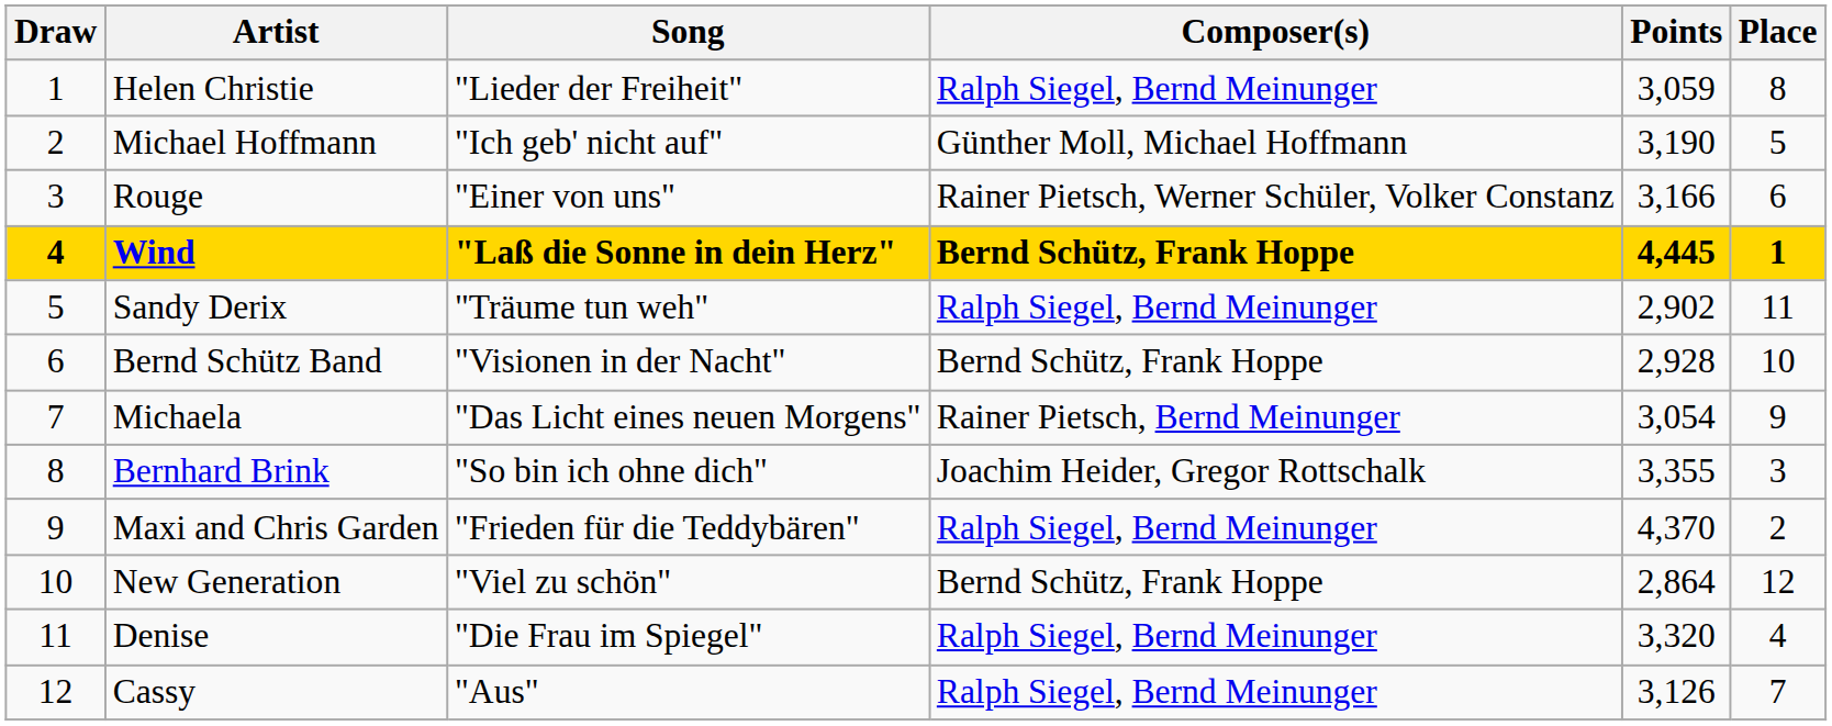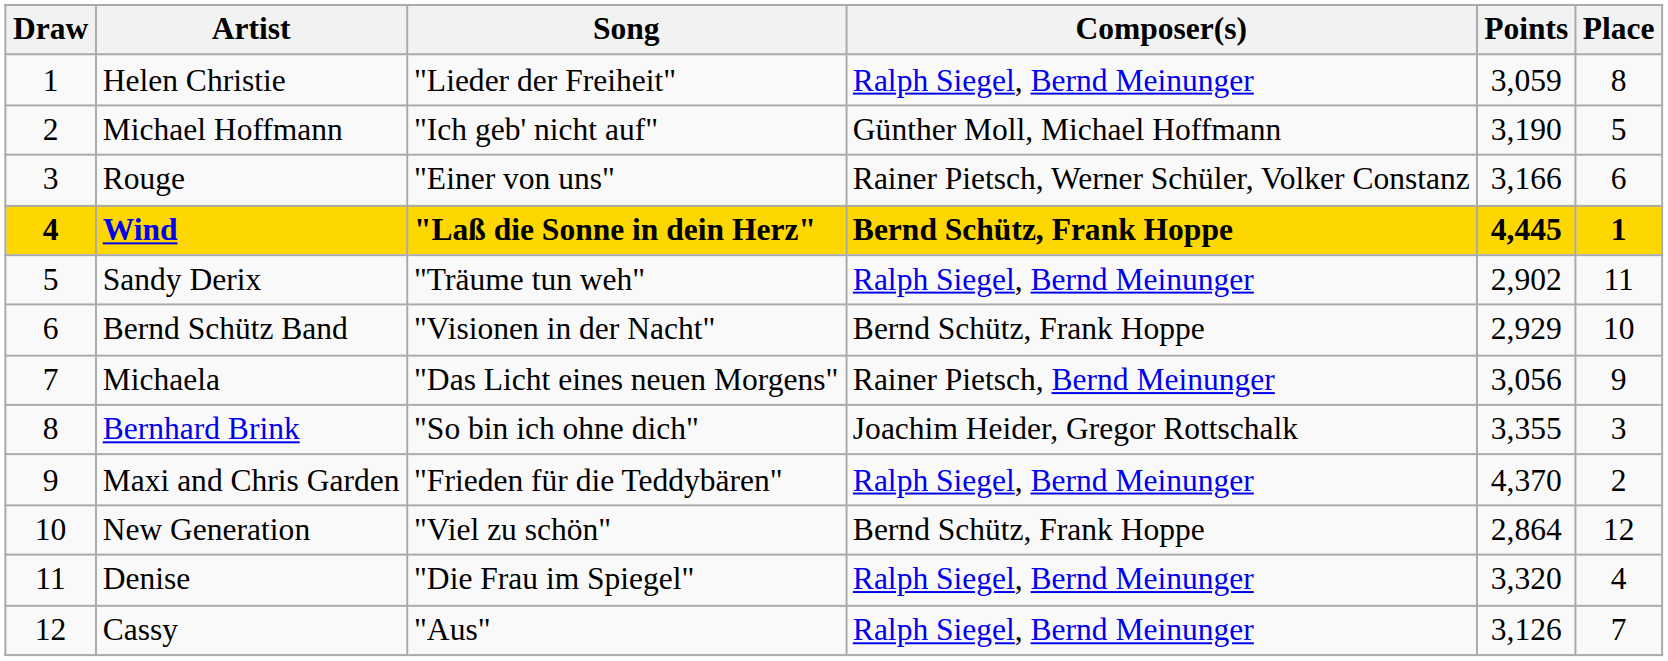 <table class="sortable wikitable" style="margin: 1em auto 1em auto; text-align:center">
 <tr>
 </tr>
 <tr>
 <th>Draw</th>
 <th>Artist</th>
 <th>Song</th>
 <th>Composer(s)</th>
 <th>Points</th>
 <th>Place</th>
 </tr>
 <tr>
 <td>1</td>
 <td align="left">Helen Christie</td>
 <td align="left">"Lieder der Freiheit"</td>
 <td align="left"><a href='#'>Ralph Siegel</a>, <a href='#'>Bernd Meinunger</a></td>
 <td>3,059</td>
 <td>8</td>
 </tr>
 <tr>
 <td>2</td>
 <td align="left">Michael Hoffmann</td>
 <td align="left">"Ich geb' nicht auf"</td>
 <td align="left">Günther Moll, Michael Hoffmann</td>
 <td>3,190</td>
 <td>5</td>
 </tr>
 <tr>
 <td>3</td>
 <td align="left">Rouge</td>
 <td align="left">"Einer von uns"</td>
 <td align="left">Rainer Pietsch, Werner Schüler, Volker Constanz</td>
 <td>3,166</td>
 <td>6</td>
 </tr>
 <tr style="font-weight:bold; background:gold;">
 <td>4</td>
 <td align="left"><a href='#'>Wind</a></td>
 <td align="left">"Laß die Sonne in dein Herz"</td>
 <td align="left">Bernd Schütz, Frank Hoppe</td>
 <td>4,445</td>
 <td>1</td>
 </tr>
 <tr>
 <td>5</td>
 <td align="left">Sandy Derix</td>
 <td align="left">"Träume tun weh"</td>
 <td align="left"><a href='#'>Ralph Siegel</a>, <a href='#'>Bernd Meinunger</a></td>
 <td>2,902</td>
 <td>11</td>
 </tr>
 <tr>
 <td>6</td>
 <td align="left">Bernd Schütz Band</td>
 <td align="left">"Visionen in der Nacht"</td>
 <td align="left">Bernd Schütz, Frank Hoppe</td>
-<td>2,928</td>
+<td>2,929</td>
 <td>10</td>
 </tr>
 <tr>
 <td>7</td>
 <td align="left">Michaela</td>
 <td align="left">"Das Licht eines neuen Morgens"</td>
 <td align="left">Rainer Pietsch, <a href='#'>Bernd Meinunger</a></td>
-<td>3,054</td>
+<td>3,056</td>
 <td>9</td>
 </tr>
 <tr>
 <td>8</td>
 <td align="left"><a href='#'>Bernhard Brink</a></td>
 <td align="left">"So bin ich ohne dich"</td>
 <td align="left">Joachim Heider, Gregor Rottschalk</td>
 <td>3,355</td>
 <td>3</td>
 </tr>
 <tr>
 <td>9</td>
 <td align="left">Maxi and Chris Garden</td>
 <td align="left">"Frieden für die Teddybären"</td>
 <td align="left"><a href='#'>Ralph Siegel</a>, <a href='#'>Bernd Meinunger</a></td>
 <td>4,370</td>
 <td>2</td>
 </tr>
 <tr>
 <td>10</td>
 <td align="left">New Generation</td>
 <td align="left">"Viel zu schön"</td>
 <td align="left">Bernd Schütz, Frank Hoppe</td>
 <td>2,864</td>
 <td>12</td>
 </tr>
 <tr>
 <td>11</td>
 <td align="left">Denise</td>
 <td align="left">"Die Frau im Spiegel"</td>
 <td align="left"><a href='#'>Ralph Siegel</a>, <a href='#'>Bernd Meinunger</a></td>
 <td>3,320</td>
 <td>4</td>
 </tr>
 <tr>
 <td>12</td>
 <td align="left">Cassy</td>
 <td align="left">"Aus"</td>
 <td align="left"><a href='#'>Ralph Siegel</a>, <a href='#'>Bernd Meinunger</a></td>
 <td>3,126</td>
 <td>7</td>
 </tr>
 </table>
